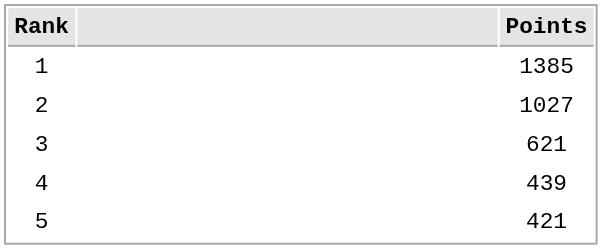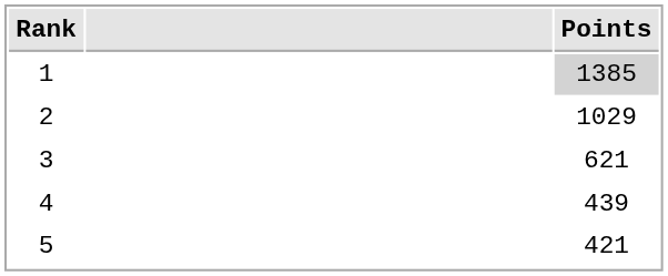 <table cellspacing="1" cellpadding="3" style="border:1px solid #AAAAAA;font-size:86%">
 <tr bgcolor="#E4E4E4">
 <th style="border-bottom:1px solid #AAAAAA" width=10>Rank</th>
 <th style="border-bottom:1px solid #AAAAAA" width=200></th>
 <th style="border-bottom:1px solid #AAAAAA" width=20>Points</th>
 </tr>
 <tr>
 <td style="text-align:center;">1</td>
 <td></td>
-<td align=center>1385</td>
+<td align=center style="background: lightgrey;">1385</td>
 </tr>
 <tr>
 <td style="text-align:center;">2</td>
 <td></td>
-<td align=center>1027</td>
+<td align=center>1029</td>
 </tr>
 <tr>
 <td style="text-align:center;">3</td>
 <td></td>
 <td align=center>621</td>
 </tr>
 <tr>
 <td style="text-align:center;">4</td>
 <td></td>
 <td align=center>439</td>
 </tr>
 <tr>
 <td style="text-align:center;">5</td>
 <td></td>
 <td align=center>421</td>
 </tr>
 </table>
